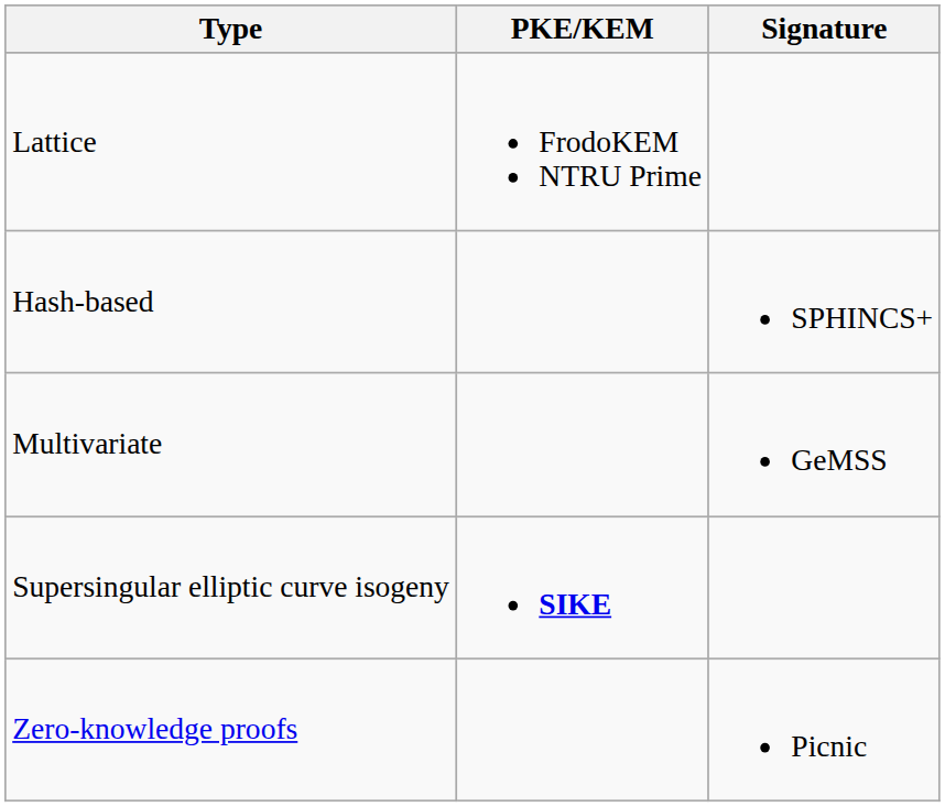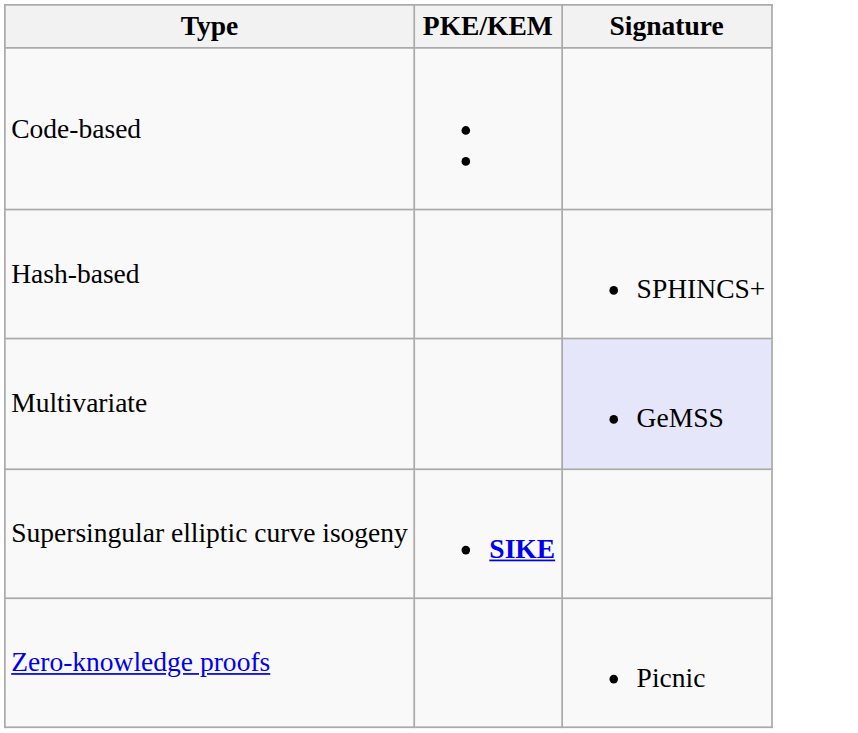 <table class="wikitable">
 <tr>
 <th>Type</th>
 <th>PKE/KEM</th>
 <th>Signature</th>
 </tr>
 <tr>
-<td>Lattice</td>
-<td><br><ul><li>FrodoKEM</li><li>NTRU Prime</li></ul></td>
+<td>Code-based</td>
+<td><br><ul><li></li><li></li></ul></td>
 <td></td>
 </tr>
 <tr>
 <td>Hash-based</td>
 <td></td>
 <td><br><ul><li>SPHINCS+</li></ul></td>
 </tr>
 <tr>
 <td>Multivariate</td>
 <td></td>
-<td><br><ul><li>GeMSS</li></ul></td>
+<td style="background: lavender;"><br><ul><li>GeMSS</li></ul></td>
 </tr>
 <tr>
 <td>Supersingular elliptic curve isogeny</td>
 <td><strong><br><ul><li><a href='#'>SIKE</a></li></ul></strong></td>
 <td></td>
 </tr>
 <tr>
 <td><a href='#'>Zero-knowledge proofs</a></td>
 <td></td>
 <td><br><ul><li>Picnic</li></ul></td>
 </tr>
 </table>
